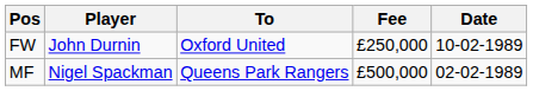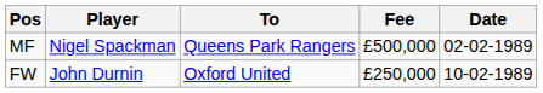 <table class="wikitable" style="text-align:center; font-size:95%; text-align:left">
 <tr>
 <th><strong>Pos</strong></th>
 <th><strong>Player</strong></th>
 <th><strong>To</strong></th>
 <th><strong>Fee</strong></th>
 <th>Date</th>
 </tr>
 <tr --->
+<td>MF</td>
+<td> <a href='#'>Nigel Spackman</a></td>
+<td> <a href='#'>Queens Park Rangers</a></td>
+<td>£500,000</td>
+<td>02-02-1989</td>
+</tr>
+<tr --->
 <td>FW</td>
 <td> <a href='#'>John Durnin</a></td>
 <td> <a href='#'>Oxford United</a></td>
 <td>£250,000</td>
 <td>10-02-1989</td>
 </tr>
-<tr --->
-<td>MF</td>
-<td> <a href='#'>Nigel Spackman</a></td>
-<td> <a href='#'>Queens Park Rangers</a></td>
-<td>£500,000</td>
-<td>02-02-1989</td>
-</tr>
 </table>
